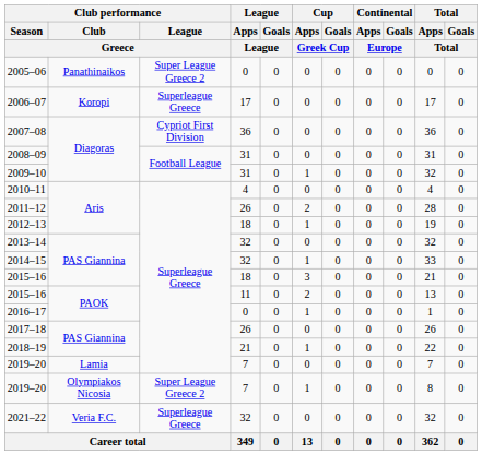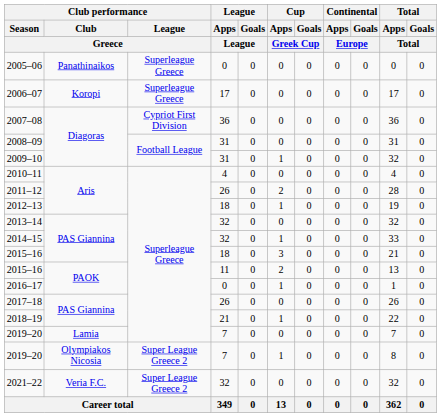 <table class="wikitable" style="text-align:center">
 <tr>
 <th colspan=3>Club performance</th>
 <th colspan=2>League</th>
 <th colspan=2>Cup</th>
 <th colspan=2>Continental</th>
 <th colspan=2>Total</th>
 </tr>
 <tr>
 <th>Season</th>
 <th width="125">Club</th>
 <th width="125">League</th>
 <th>Apps</th>
 <th>Goals</th>
 <th>Apps</th>
 <th>Goals</th>
 <th>Apps</th>
 <th>Goals</th>
 <th>Apps</th>
 <th>Goals</th>
 </tr>
 <tr>
 <th colspan=3>Greece</th>
 <th colspan=2>League</th>
 <th colspan=2><a href='#'>Greek Cup</a></th>
 <th colspan=2><a href='#'>Europe</a></th>
 <th colspan=2>Total</th>
 </tr>
 <tr>
 <td>2005–06</td>
 <td rowspan="1"><a href='#'>Panathinaikos</a></td>
-<td><a href='#'>Super League Greece 2</a></td>
+<td rowspan="1"><a href='#'>Superleague Greece</a></td>
 <td>0</td>
 <td>0</td>
 <td>0</td>
 <td>0</td>
 <td>0</td>
 <td>0</td>
 <td>0</td>
 <td>0</td>
 </tr>
 <tr>
 <td>2006–07</td>
 <td rowspan="1"><a href='#'>Koropi</a></td>
 <td rowspan="1"><a href='#'>Superleague Greece</a></td>
 <td>17</td>
 <td>0</td>
 <td>0</td>
 <td>0</td>
 <td>0</td>
 <td>0</td>
 <td>17</td>
 <td>0</td>
 </tr>
 <tr>
 <td>2007–08</td>
 <td rowspan="3"><a href='#'>Diagoras</a></td>
 <td><a href='#'>Cypriot First Division</a></td>
 <td>36</td>
 <td>0</td>
 <td>0</td>
 <td>0</td>
 <td>0</td>
 <td>0</td>
 <td>36</td>
 <td>0</td>
 </tr>
 <tr>
 <td>2008–09</td>
 <td rowspan="2"><a href='#'>Football League</a></td>
 <td>31</td>
 <td>0</td>
 <td>0</td>
 <td>0</td>
 <td>0</td>
 <td>0</td>
 <td>31</td>
 <td>0</td>
 </tr>
 <tr>
 <td>2009–10</td>
 <td>31</td>
 <td>0</td>
 <td>1</td>
 <td>0</td>
 <td>0</td>
 <td>0</td>
 <td>32</td>
 <td>0</td>
 </tr>
 <tr>
 <td>2010–11</td>
 <td rowspan="3"><a href='#'>Aris</a></td>
 <td rowspan="11"><a href='#'>Superleague Greece</a></td>
 <td>4</td>
 <td>0</td>
 <td>0</td>
 <td>0</td>
 <td>0</td>
 <td>0</td>
 <td>4</td>
 <td>0</td>
 </tr>
 <tr>
 <td>2011–12</td>
 <td>26</td>
 <td>0</td>
 <td>2</td>
 <td>0</td>
 <td>0</td>
 <td>0</td>
 <td>28</td>
 <td>0</td>
 </tr>
 <tr>
 <td>2012–13</td>
 <td>18</td>
 <td>0</td>
 <td>1</td>
 <td>0</td>
 <td>0</td>
 <td>0</td>
 <td>19</td>
 <td>0</td>
 </tr>
 <tr>
 <td>2013–14</td>
 <td rowspan="3"><a href='#'>PAS Giannina</a></td>
 <td>32</td>
 <td>0</td>
 <td>0</td>
 <td>0</td>
 <td>0</td>
 <td>0</td>
 <td>32</td>
 <td>0</td>
 </tr>
 <tr>
 <td>2014–15</td>
 <td>32</td>
 <td>0</td>
 <td>1</td>
 <td>0</td>
 <td>0</td>
 <td>0</td>
 <td>33</td>
 <td>0</td>
 </tr>
 <tr>
 <td>2015–16</td>
 <td>18</td>
 <td>0</td>
 <td>3</td>
 <td>0</td>
 <td>0</td>
 <td>0</td>
 <td>21</td>
 <td>0</td>
 </tr>
 <tr>
 <td>2015–16</td>
 <td rowspan="2"><a href='#'>PAOK</a></td>
 <td>11</td>
 <td>0</td>
 <td>2</td>
 <td>0</td>
 <td>0</td>
 <td>0</td>
 <td>13</td>
 <td>0</td>
 </tr>
 <tr>
 <td>2016–17</td>
 <td>0</td>
 <td>0</td>
 <td>1</td>
 <td>0</td>
 <td>0</td>
 <td>0</td>
 <td>1</td>
 <td>0</td>
 </tr>
 <tr>
 <td>2017–18</td>
 <td rowspan="2"><a href='#'>PAS Giannina</a></td>
 <td>26</td>
 <td>0</td>
 <td>0</td>
 <td>0</td>
 <td>0</td>
 <td>0</td>
 <td>26</td>
 <td>0</td>
 </tr>
 <tr>
 <td>2018–19</td>
 <td>21</td>
 <td>0</td>
 <td>1</td>
 <td>0</td>
 <td>0</td>
 <td>0</td>
 <td>22</td>
 <td>0</td>
 </tr>
 <tr>
 <td>2019–20</td>
 <td rowspan="1"><a href='#'>Lamia</a></td>
 <td>7</td>
 <td>0</td>
 <td>0</td>
 <td>0</td>
 <td>0</td>
 <td>0</td>
 <td>7</td>
 <td>0</td>
 </tr>
 <tr>
 <td>2019–20</td>
 <td rowspan="1"><a href='#'>Olympiakos Nicosia</a></td>
 <td><a href='#'>Super League Greece 2</a></td>
 <td>7</td>
 <td>0</td>
 <td>1</td>
 <td>0</td>
 <td>0</td>
 <td>0</td>
 <td>8</td>
 <td>0</td>
 </tr>
 <tr>
 <td>2021–22</td>
 <td rowspan="1"><a href='#'>Veria F.C.</a></td>
-<td rowspan="1"><a href='#'>Superleague Greece</a></td>
+<td><a href='#'>Super League Greece 2</a></td>
 <td>32</td>
 <td>0</td>
 <td>0</td>
 <td>0</td>
 <td>0</td>
 <td>0</td>
 <td>32</td>
 <td>0</td>
 </tr>
 <tr>
 <th colspan=3>Career total</th>
 <th>349</th>
 <th>0</th>
 <th>13</th>
 <th>0</th>
 <th>0</th>
 <th>0</th>
 <th>362</th>
 <th>0</th>
 </tr>
 </table>
